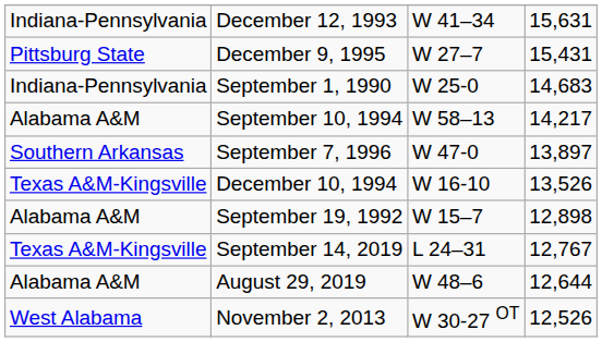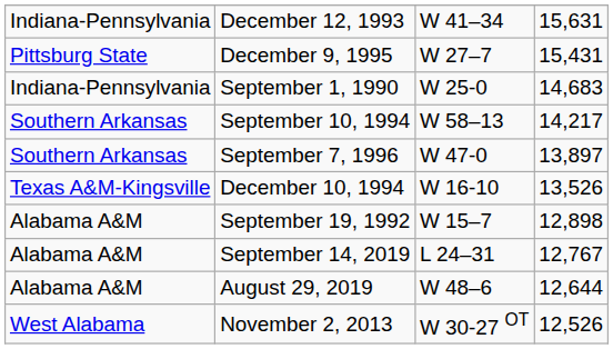 <table class="wikitable">
 <tr>
 </tr>
 <tr>
 <td>Indiana-Pennsylvania</td>
 <td>December 12, 1993</td>
 <td>W 41–34</td>
 <td>15,631</td>
 </tr>
 <tr>
 <td><a href='#'>Pittsburg State</a></td>
 <td>December 9, 1995</td>
 <td>W 27–7</td>
 <td>15,431</td>
 </tr>
 <tr>
 <td>Indiana-Pennsylvania</td>
 <td>September 1, 1990</td>
 <td>W 25-0</td>
 <td>14,683</td>
 </tr>
 <tr>
-<td>Alabama A&M</td>
+<td><a href='#'>Southern Arkansas</a></td>
 <td>September 10, 1994</td>
 <td>W 58–13</td>
 <td>14,217</td>
 </tr>
 <tr>
 <td><a href='#'>Southern Arkansas</a></td>
 <td>September 7, 1996</td>
 <td>W 47-0</td>
 <td>13,897</td>
 </tr>
 <tr>
 <td><a href='#'>Texas A&M-Kingsville</a></td>
 <td>December 10, 1994</td>
 <td>W 16-10</td>
 <td>13,526</td>
 </tr>
 <tr>
 <td>Alabama A&M</td>
 <td>September 19, 1992</td>
 <td>W 15–7</td>
 <td>12,898</td>
 </tr>
 <tr>
-<td><a href='#'>Texas A&M-Kingsville</a></td>
+<td>Alabama A&M</td>
 <td>September 14, 2019</td>
 <td>L 24–31</td>
 <td>12,767</td>
 </tr>
 <tr>
 <td>Alabama A&M</td>
 <td>August 29, 2019</td>
 <td>W 48–6</td>
 <td>12,644</td>
 </tr>
 <tr>
 <td><a href='#'>West Alabama</a></td>
 <td>November 2, 2013</td>
 <td>W 30-27 <sup>OT</sup></td>
 <td>12,526</td>
 </tr>
 </table>
